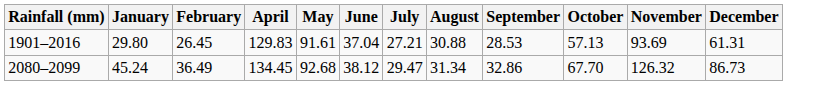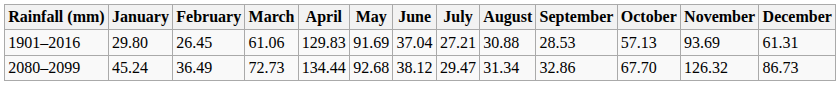 <table class="wikitable">
 <tr>
 <th>Rainfall (mm)</th>
 <th>January</th>
 <th>February</th>
+<th>March</th>
 <th>April</th>
 <th>May</th>
 <th>June</th>
 <th>July</th>
 <th>August</th>
 <th>September</th>
 <th>October</th>
 <th>November</th>
 <th>December</th>
 </tr>
 <tr>
 <td>1901–2016</td>
 <td>29.80</td>
 <td>26.45</td>
+<td>61.06</td>
 <td>129.83</td>
-<td>91.61</td>
+<td>91.69</td>
 <td>37.04</td>
 <td>27.21</td>
 <td>30.88</td>
 <td>28.53</td>
 <td>57.13</td>
 <td>93.69</td>
 <td>61.31</td>
 </tr>
 <tr>
 <td>2080–2099</td>
 <td>45.24</td>
 <td>36.49</td>
-<td>134.45</td>
+<td>72.73</td>
+<td>134.44</td>
 <td>92.68</td>
 <td>38.12</td>
 <td>29.47</td>
 <td>31.34</td>
 <td>32.86</td>
 <td>67.70</td>
 <td>126.32</td>
 <td>86.73</td>
 </tr>
 </table>
